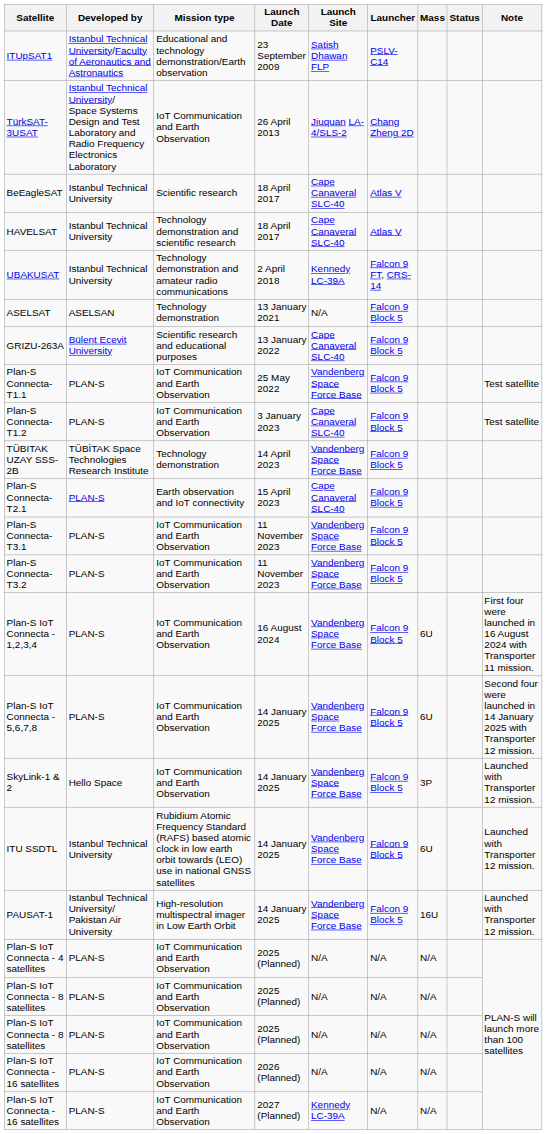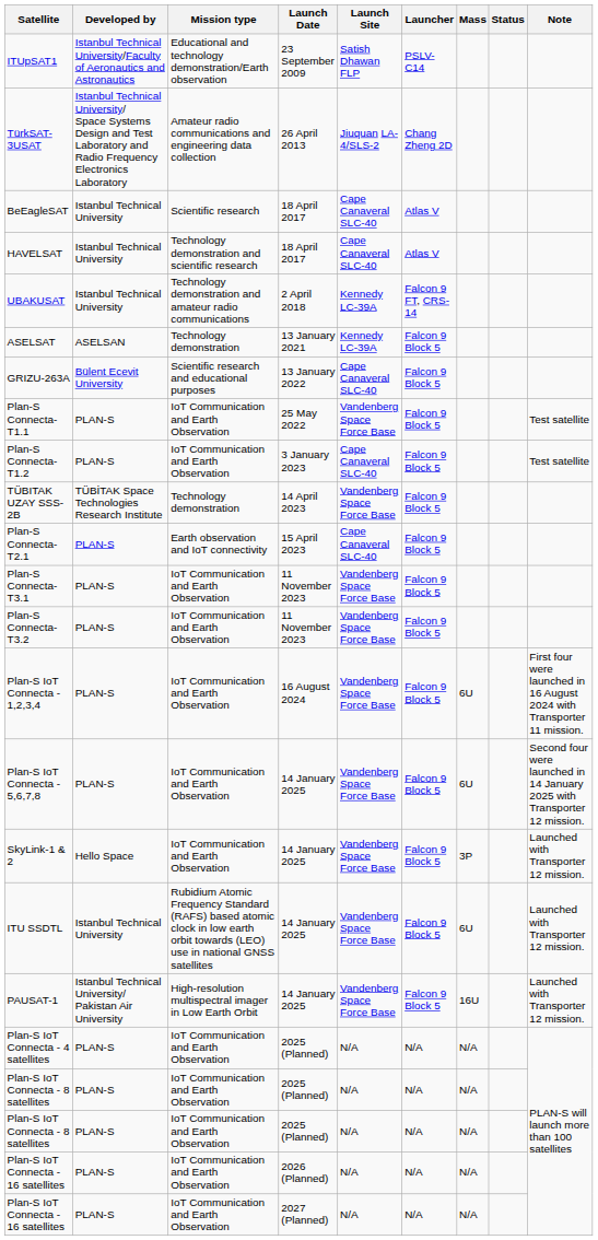 <table class="wikitable">
 <tr>
 <th>Satellite</th>
 <th>Developed by</th>
 <th>Mission type</th>
 <th>Launch Date</th>
 <th>Launch Site</th>
 <th>Launcher</th>
 <th>Mass</th>
 <th>Status</th>
 <th>Note</th>
 </tr>
 <tr>
 <td> <a href='#'>ITUpSAT1</a></td>
 <td> <a href='#'>Istanbul Technical University</a>/<a href='#'>Faculty of Aeronautics and Astronautics</a></td>
 <td>Educational and technology demonstration/Earth observation</td>
 <td>23 September 2009</td>
 <td> <a href='#'>Satish Dhawan  FLP</a></td>
 <td> <a href='#'>PSLV-C14</a></td>
 <td style="text-align:center;"></td>
 <td></td>
 <td></td>
 </tr>
 <tr>
 <td> <a href='#'>TürkSAT-3USAT</a></td>
 <td> <a href='#'>Istanbul Technical University</a>/<br>Space Systems Design and Test Laboratory and Radio Frequency Electronics Laboratory</td>
-<td>IoT Communication and Earth Observation</td>
+<td>Amateur radio communications and engineering data collection</td>
 <td>26 April 2013</td>
 <td> <a href='#'>Jiuquan</a> <a href='#'>LA-4/SLS-2</a></td>
 <td> <a href='#'>Chang Zheng 2D</a></td>
 <td style="text-align:center;"></td>
 <td></td>
 <td></td>
 </tr>
 <tr>
 <td> BeEagleSAT</td>
 <td> Istanbul Technical University</td>
 <td>Scientific research</td>
 <td>18 April 2017</td>
 <td> <a href='#'>Cape Canaveral</a> <a href='#'>SLC-40</a></td>
 <td> <a href='#'>Atlas V</a></td>
 <td style="text-align:center;"></td>
 <td></td>
 <td></td>
 </tr>
 <tr>
 <td> HAVELSAT</td>
 <td> Istanbul Technical University</td>
 <td>Technology demonstration and scientific research</td>
 <td>18 April 2017</td>
 <td> <a href='#'>Cape Canaveral</a> <a href='#'>SLC-40</a></td>
 <td> <a href='#'>Atlas V</a></td>
 <td style="text-align:center;"></td>
 <td></td>
 <td></td>
 </tr>
 <tr>
 <td> <a href='#'>UBAKUSAT</a></td>
 <td> Istanbul Technical University</td>
 <td>Technology demonstration and amateur radio communications</td>
 <td>2 April 2018</td>
 <td> <a href='#'>Kennedy</a> <a href='#'>LC-39A</a></td>
 <td> <a href='#'>Falcon 9 FT</a>, <a href='#'>CRS-14</a></td>
 <td style="text-align:center;"></td>
 <td></td>
 <td></td>
 </tr>
 <tr>
 <td> ASELSAT</td>
 <td> ASELSAN</td>
 <td>Technology demonstration</td>
 <td>13 January 2021</td>
-<td>N/A</td>
+<td> <a href='#'>Kennedy</a> <a href='#'>LC-39A</a></td>
 <td> <a href='#'>Falcon 9 Block 5</a></td>
 <td style="text-align:center;"></td>
 <td></td>
 <td></td>
 </tr>
 <tr>
 <td> GRIZU-263A</td>
 <td> <a href='#'>Bülent Ecevit University</a></td>
 <td>Scientific research and educational purposes</td>
 <td>13 January 2022</td>
 <td> <a href='#'>Cape Canaveral</a> <a href='#'>SLC-40</a></td>
 <td> <a href='#'>Falcon 9 Block 5</a></td>
 <td style="text-align:center;"></td>
 <td></td>
 <td></td>
 </tr>
 <tr>
 <td> Plan-S Connecta-T1.1</td>
 <td> PLAN-S</td>
 <td>IoT Communication and Earth Observation</td>
 <td>25 May 2022</td>
 <td> <a href='#'>Vandenberg Space Force Base</a></td>
 <td> <a href='#'>Falcon 9 Block 5</a></td>
 <td style="text-align:center;"></td>
 <td></td>
 <td>Test satellite</td>
 </tr>
 <tr>
 <td> Plan-S Connecta-T1.2</td>
 <td> PLAN-S</td>
 <td>IoT Communication and Earth Observation</td>
 <td>3 January 2023</td>
 <td> <a href='#'>Cape Canaveral</a> <a href='#'>SLC-40</a></td>
 <td> <a href='#'>Falcon 9 Block 5</a></td>
 <td style="text-align:center;"></td>
 <td></td>
 <td>Test satellite</td>
 </tr>
 <tr>
 <td> TÜBITAK UZAY SSS-2B</td>
 <td> TÜBİTAK Space Technologies Research Institute</td>
 <td>Technology demonstration</td>
 <td>14 April 2023</td>
 <td> <a href='#'>Vandenberg Space Force Base</a></td>
 <td> <a href='#'>Falcon 9 Block 5</a></td>
 <td style="text-align:center;"></td>
 <td></td>
 <td></td>
 </tr>
 <tr>
 <td> Plan-S Connecta-T2.1</td>
 <td> <a href='#'>PLAN-S</a></td>
 <td>Earth observation and IoT connectivity</td>
 <td>15 April 2023</td>
 <td> <a href='#'>Cape Canaveral</a> <a href='#'>SLC-40</a></td>
 <td> <a href='#'>Falcon 9 Block 5</a></td>
 <td style="text-align:center;"></td>
 <td></td>
 <td></td>
 </tr>
 <tr>
 <td> Plan-S Connecta-T3.1</td>
 <td> PLAN-S</td>
 <td>IoT Communication and Earth Observation</td>
 <td>11 November 2023</td>
 <td> <a href='#'>Vandenberg Space Force Base</a></td>
 <td> <a href='#'>Falcon 9 Block 5</a></td>
 <td style="text-align:center;"></td>
 <td></td>
 <td></td>
 </tr>
 <tr>
 <td> Plan-S Connecta-T3.2</td>
 <td> PLAN-S</td>
 <td>IoT Communication and Earth Observation</td>
 <td>11 November 2023</td>
 <td> <a href='#'>Vandenberg Space Force Base</a></td>
 <td> <a href='#'>Falcon 9 Block 5</a></td>
 <td style="text-align:center;"></td>
 <td></td>
 <td></td>
 </tr>
 <tr>
 <td> Plan-S IoT Connecta - 1,2,3,4</td>
 <td> PLAN-S</td>
 <td>IoT Communication and Earth Observation</td>
 <td>16 August 2024</td>
 <td> <a href='#'>Vandenberg Space Force Base</a></td>
 <td> <a href='#'>Falcon 9 Block 5</a></td>
 <td>6U</td>
 <td></td>
 <td>First four were launched in 16 August 2024 with Transporter 11 mission.</td>
 </tr>
 <tr>
 <td> Plan-S IoT Connecta - 5,6,7,8</td>
 <td> PLAN-S</td>
 <td>IoT Communication and Earth Observation</td>
 <td>14 January 2025</td>
 <td> <a href='#'>Vandenberg Space Force Base</a></td>
 <td> <a href='#'>Falcon 9 Block 5</a></td>
 <td>6U</td>
 <td></td>
 <td>Second four were launched in 14 January 2025 with Transporter 12 mission.</td>
 </tr>
 <tr>
 <td> SkyLink-1 & 2</td>
 <td> Hello Space</td>
 <td>IoT Communication and Earth Observation</td>
 <td>14 January 2025</td>
 <td> <a href='#'>Vandenberg Space Force Base</a></td>
 <td> <a href='#'>Falcon 9 Block 5</a></td>
 <td>3P</td>
 <td></td>
 <td>Launched with Transporter 12 mission.</td>
 </tr>
 <tr>
 <td> ITU SSDTL</td>
 <td> Istanbul Technical University</td>
 <td>Rubidium Atomic Frequency Standard (RAFS) based atomic clock in low earth orbit towards (LEO) use in national GNSS satellites</td>
 <td>14 January 2025</td>
 <td> <a href='#'>Vandenberg Space Force Base</a></td>
 <td> <a href='#'>Falcon 9 Block 5</a></td>
 <td>6U</td>
 <td></td>
 <td>Launched with Transporter 12 mission.</td>
 </tr>
 <tr>
 <td> PAUSAT-1</td>
 <td> Istanbul Technical University/ Pakistan Air University</td>
 <td>High-resolution multispectral imager in Low Earth Orbit</td>
 <td>14 January 2025</td>
 <td> <a href='#'>Vandenberg Space Force Base</a></td>
 <td> <a href='#'>Falcon 9 Block 5</a></td>
 <td>16U</td>
 <td></td>
 <td>Launched with Transporter 12 mission.</td>
 </tr>
 <tr>
 <td> Plan-S IoT Connecta - 4 satellites</td>
 <td> PLAN-S</td>
 <td>IoT Communication and Earth Observation</td>
 <td>2025<br>(Planned)</td>
 <td>N/A<br></td>
 <td>N/A</td>
 <td>N/A</td>
 <td></td>
 <td rowspan="5">PLAN-S will launch more than 100 satellites</td>
 </tr>
 <tr>
 <td> Plan-S IoT Connecta - 8 satellites</td>
 <td> PLAN-S</td>
 <td>IoT Communication and Earth Observation</td>
 <td>2025<br>(Planned)</td>
 <td>N/A</td>
 <td>N/A</td>
 <td>N/A</td>
 <td></td>
 </tr>
 <tr>
 <td> Plan-S IoT Connecta - 8 satellites</td>
 <td> PLAN-S</td>
 <td>IoT Communication and Earth Observation</td>
 <td>2025<br>(Planned)</td>
 <td>N/A</td>
 <td>N/A</td>
 <td>N/A</td>
 <td></td>
 </tr>
 <tr>
 <td> Plan-S IoT Connecta - 16 satellites</td>
 <td> PLAN-S</td>
 <td>IoT Communication and Earth Observation</td>
 <td>2026<br>(Planned)</td>
 <td>N/A</td>
 <td>N/A</td>
 <td>N/A</td>
 <td></td>
 </tr>
 <tr>
 <td> Plan-S IoT Connecta - 16 satellites</td>
 <td> PLAN-S</td>
 <td>IoT Communication and Earth Observation</td>
 <td>2027<br>(Planned)</td>
-<td> <a href='#'>Kennedy</a> <a href='#'>LC-39A</a></td>
+<td>N/A</td>
 <td>N/A</td>
 <td>N/A</td>
 <td></td>
 </tr>
 </table>
